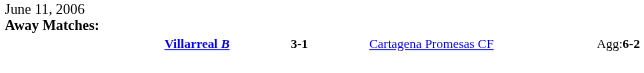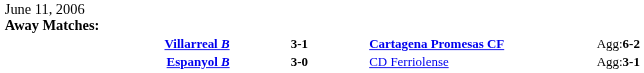 <table width=100% cellspacing=1>
 <tr>
 <th width=20%></th>
 <th width=12%></th>
 <th width=20%></th>
 <th></th>
 </tr>
 <tr>
 <td>June 11, 2006<br><strong>Away Matches:</strong></td>
 </tr>
 <tr style=font-size:90%>
 <td align=right><strong><a href='#'>Villarreal <em>B</em></a></strong></td>
 <td align=center><strong>3-1</strong></td>
-<td><a href='#'>Cartagena Promesas CF</a></td>
+<td><strong><a href='#'>Cartagena Promesas CF</a></strong></td>
 <td>Agg:<strong>6-2</strong></td>
 </tr>
+<tr style=font-size:90%>
+<td align=right><strong><a href='#'>Espanyol <em>B</em></a></strong></td>
+<td align=center><strong>3-0</strong></td>
+<td><a href='#'>CD Ferriolense</a></td>
+<td>Agg:<strong>3-1</strong></td>
+</tr>
 </table>
